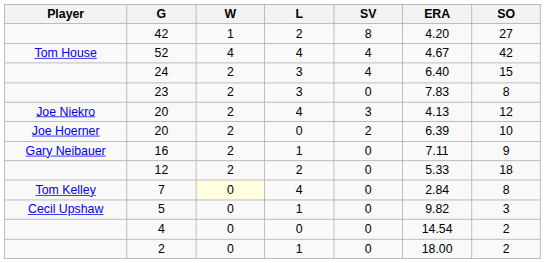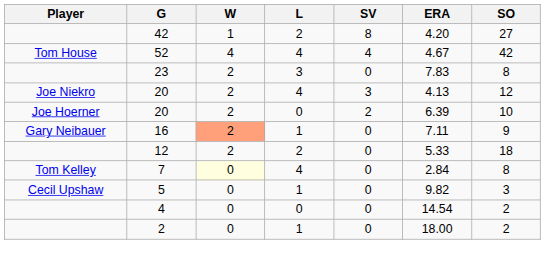 <table class="wikitable sortable">
 <tr>
 <th bgcolor="#DDDDFF" width="16%">Player</th>
 <th bgcolor="#DDDDFF" width="9%">G</th>
 <th bgcolor="#DDDDFF" width="9%">W</th>
 <th bgcolor="#DDDDFF" width="9%">L</th>
 <th bgcolor="#DDDDFF" width="9%">SV</th>
 <th bgcolor="#DDDDFF" width="9%">ERA</th>
 <th bgcolor="#DDDDFF" width="9%">SO</th>
 </tr>
 <tr align="center">
 <td></td>
 <td>42</td>
 <td>1</td>
 <td>2</td>
 <td>8</td>
 <td>4.20</td>
 <td>27</td>
 </tr>
 <tr align=center>
 <td><a href='#'>Tom House</a></td>
 <td>52</td>
 <td>4</td>
 <td>4</td>
 <td>4</td>
 <td>4.67</td>
 <td>42</td>
-</tr>
-<tr align="center">
-<td></td>
-<td>24</td>
-<td>2</td>
-<td>3</td>
-<td>4</td>
-<td>6.40</td>
-<td>15</td>
 </tr>
 <tr align="center">
 <td></td>
 <td>23</td>
 <td>2</td>
 <td>3</td>
 <td>0</td>
 <td>7.83</td>
 <td>8</td>
 </tr>
 <tr align="center">
 <td><a href='#'>Joe Niekro</a></td>
 <td>20</td>
 <td>2</td>
 <td>4</td>
 <td>3</td>
 <td>4.13</td>
 <td>12</td>
 </tr>
 <tr align="center">
 <td><a href='#'>Joe Hoerner</a></td>
 <td>20</td>
 <td>2</td>
 <td>0</td>
 <td>2</td>
 <td>6.39</td>
 <td>10</td>
 </tr>
 <tr align="center">
 <td><a href='#'>Gary Neibauer</a></td>
 <td>16</td>
-<td>2</td>
+<td style="background: lightsalmon;">2</td>
 <td>1</td>
 <td>0</td>
 <td>7.11</td>
 <td>9</td>
 </tr>
 <tr align="center">
 <td></td>
 <td>12</td>
 <td>2</td>
 <td>2</td>
 <td>0</td>
 <td>5.33</td>
 <td>18</td>
 </tr>
 <tr align="center">
 <td><a href='#'>Tom Kelley</a></td>
 <td>7</td>
 <td style="background: lightyellow;">0</td>
 <td>4</td>
 <td>0</td>
 <td>2.84</td>
 <td>8</td>
 </tr>
 <tr align="center">
 <td><a href='#'>Cecil Upshaw</a></td>
 <td>5</td>
 <td>0</td>
 <td>1</td>
 <td>0</td>
 <td>9.82</td>
 <td>3</td>
 </tr>
 <tr align="center">
 <td></td>
 <td>4</td>
 <td>0</td>
 <td>0</td>
 <td>0</td>
 <td>14.54</td>
 <td>2</td>
 </tr>
 <tr align="center">
 <td></td>
 <td>2</td>
 <td>0</td>
 <td>1</td>
 <td>0</td>
 <td>18.00</td>
 <td>2</td>
 </tr>
 </table>
